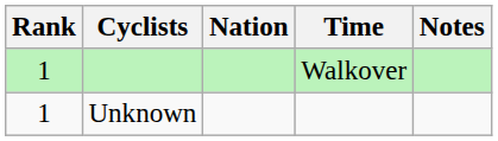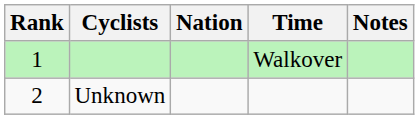 <table class="wikitable sortable">
 <tr>
 <th>Rank</th>
 <th>Cyclists</th>
 <th>Nation</th>
 <th>Time</th>
 <th>Notes</th>
 </tr>
 <tr bgcolor=bbf3bb>
 <td align=center>1</td>
 <td></td>
 <td></td>
 <td align=center>Walkover</td>
 <td align=center></td>
 </tr>
 <tr>
-<td align=center>1</td>
+<td align=center>2</td>
 <td>Unknown</td>
 <td></td>
 <td align=center></td>
 <td></td>
 </tr>
 </table>
